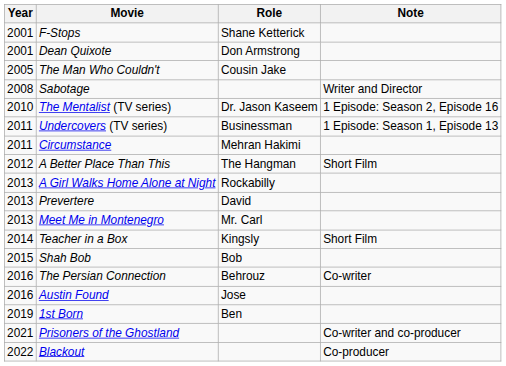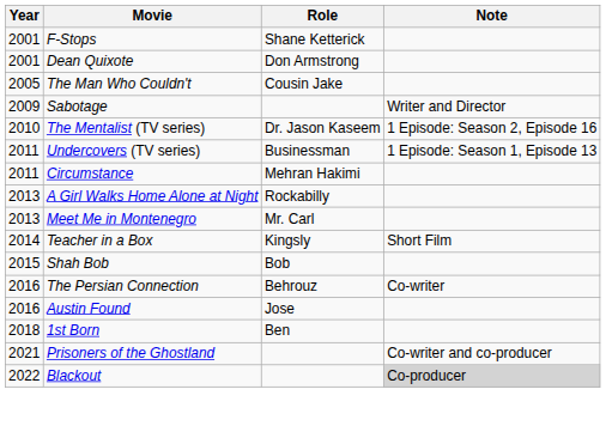 <table class="wikitable">
 <tr>
 <th>Year</th>
 <th>Movie</th>
 <th>Role</th>
 <th>Note</th>
 </tr>
 <tr>
 <td>2001</td>
 <td><em>F-Stops</em></td>
 <td>Shane Ketterick</td>
 <td></td>
 </tr>
 <tr>
 <td>2001</td>
 <td><em>Dean Quixote</em></td>
 <td>Don Armstrong</td>
 <td></td>
 </tr>
 <tr>
 <td>2005</td>
 <td><em>The Man Who Couldn't</em></td>
 <td>Cousin Jake</td>
 <td></td>
 </tr>
 <tr>
-<td>2008</td>
+<td>2009</td>
 <td><em>Sabotage</em></td>
 <td></td>
 <td>Writer and Director</td>
 </tr>
 <tr>
 <td>2010</td>
 <td><em><a href='#'>The Mentalist</a></em> (TV series)</td>
 <td>Dr. Jason Kaseem</td>
 <td>1 Episode: Season 2, Episode 16</td>
 </tr>
 <tr>
 <td>2011</td>
 <td><em><a href='#'>Undercovers</a></em> (TV series)</td>
 <td>Businessman</td>
 <td>1 Episode: Season 1, Episode 13</td>
 </tr>
 <tr>
 <td>2011</td>
 <td><em><a href='#'>Circumstance</a></em></td>
 <td>Mehran Hakimi</td>
 <td></td>
 </tr>
 <tr>
-<td>2012</td>
-<td><em>A Better Place Than This</em></td>
-<td>The Hangman</td>
-<td>Short Film</td>
-</tr>
-<tr>
 <td>2013</td>
 <td><em><a href='#'>A Girl Walks Home Alone at Night</a></em></td>
 <td>Rockabilly</td>
-<td></td>
-</tr>
-<tr>
-<td>2013</td>
-<td><em>Prevertere</em></td>
-<td>David</td>
 <td></td>
 </tr>
 <tr>
 <td>2013</td>
 <td><em><a href='#'>Meet Me in Montenegro</a></em></td>
 <td>Mr. Carl</td>
 <td></td>
 </tr>
 <tr>
 <td>2014</td>
 <td><em>Teacher in a Box</em></td>
 <td>Kingsly</td>
 <td>Short Film</td>
 </tr>
 <tr>
 <td>2015</td>
 <td><em>Shah Bob</em></td>
 <td>Bob</td>
 <td></td>
 </tr>
 <tr>
 <td>2016</td>
 <td><em>The Persian Connection</em></td>
 <td>Behrouz</td>
 <td>Co-writer</td>
 </tr>
 <tr>
 <td>2016</td>
 <td><em><a href='#'>Austin Found</a></em></td>
 <td>Jose</td>
 <td></td>
 </tr>
 <tr>
-<td>2019</td>
+<td>2018</td>
 <td><em><a href='#'>1st Born</a></em></td>
 <td>Ben</td>
 <td></td>
 </tr>
 <tr>
 <td>2021</td>
 <td><em><a href='#'>Prisoners of the Ghostland</a></em></td>
 <td></td>
 <td>Co-writer and co-producer</td>
 </tr>
 <tr>
 <td>2022</td>
 <td><em><a href='#'>Blackout</a></em></td>
 <td></td>
-<td>Co-producer</td>
+<td style="background: lightgrey;">Co-producer</td>
 </tr>
 </table>
